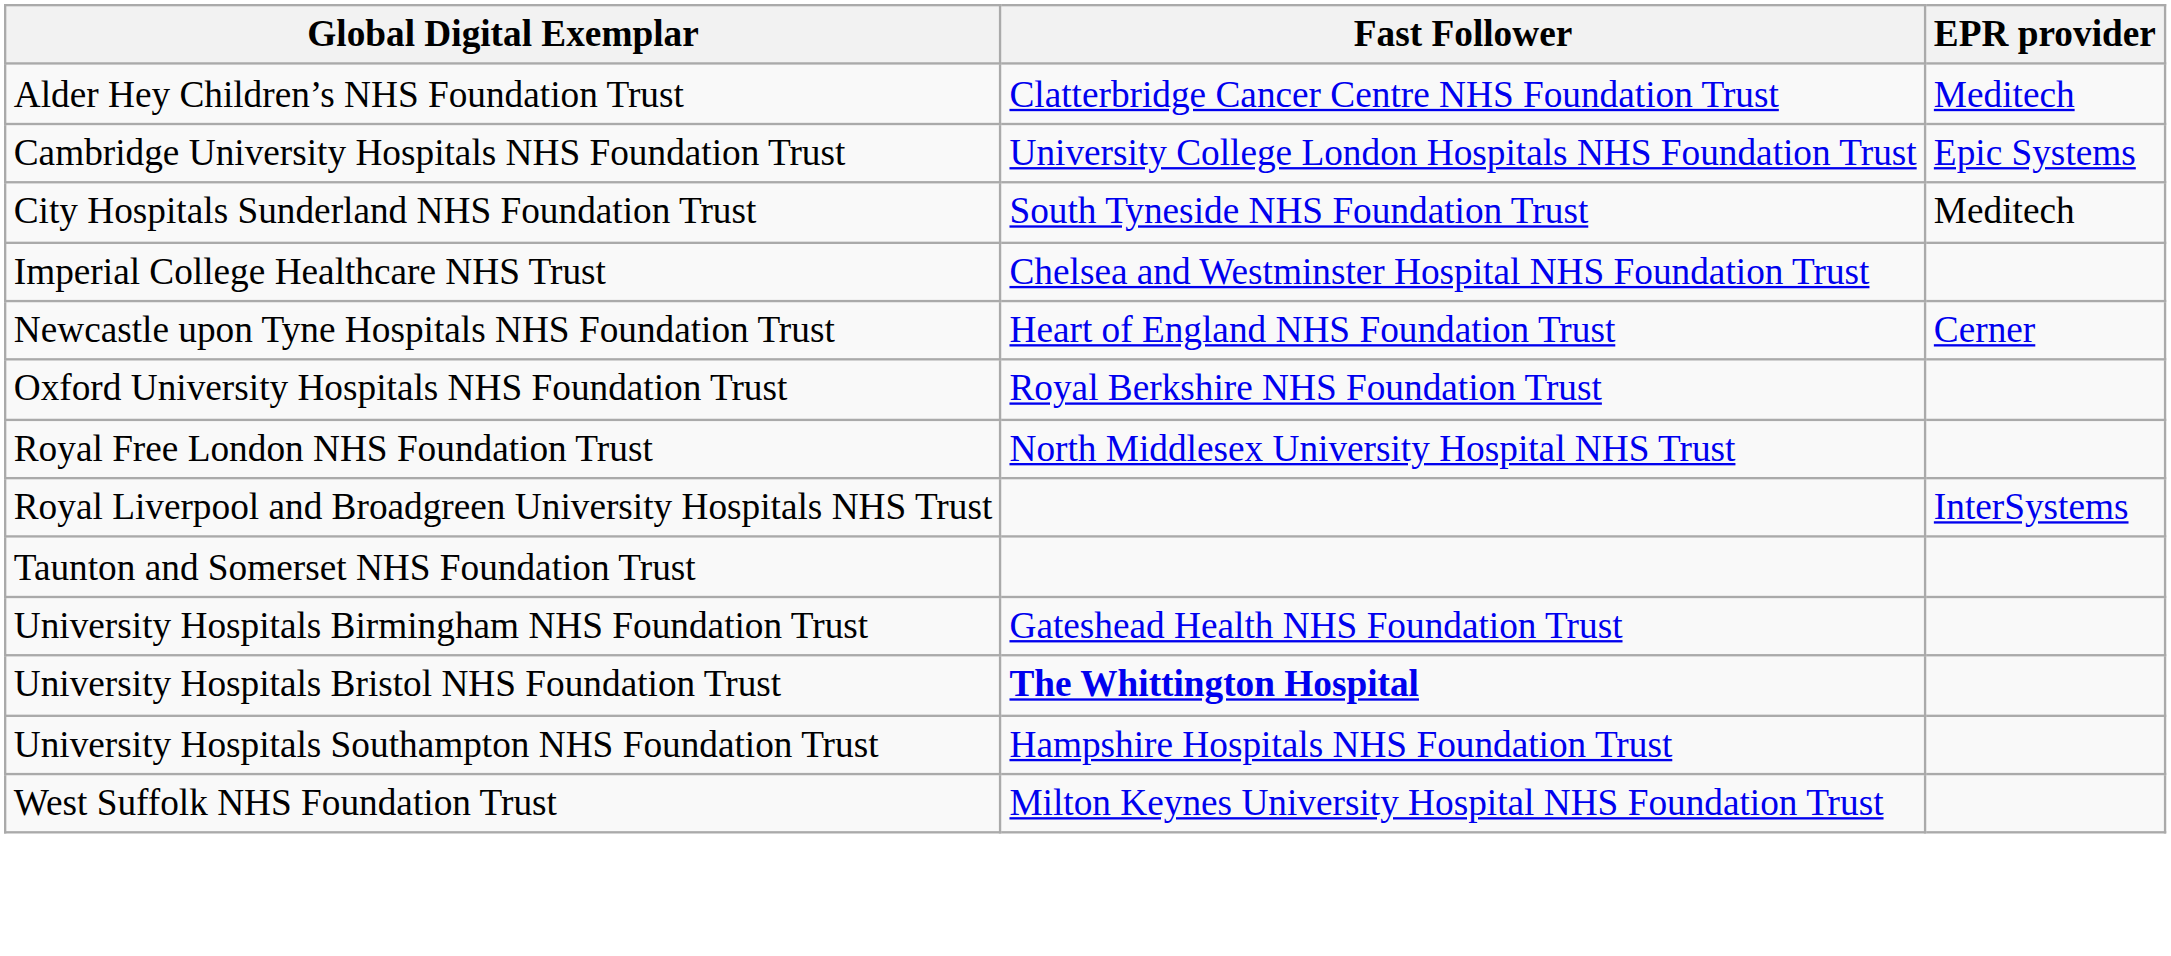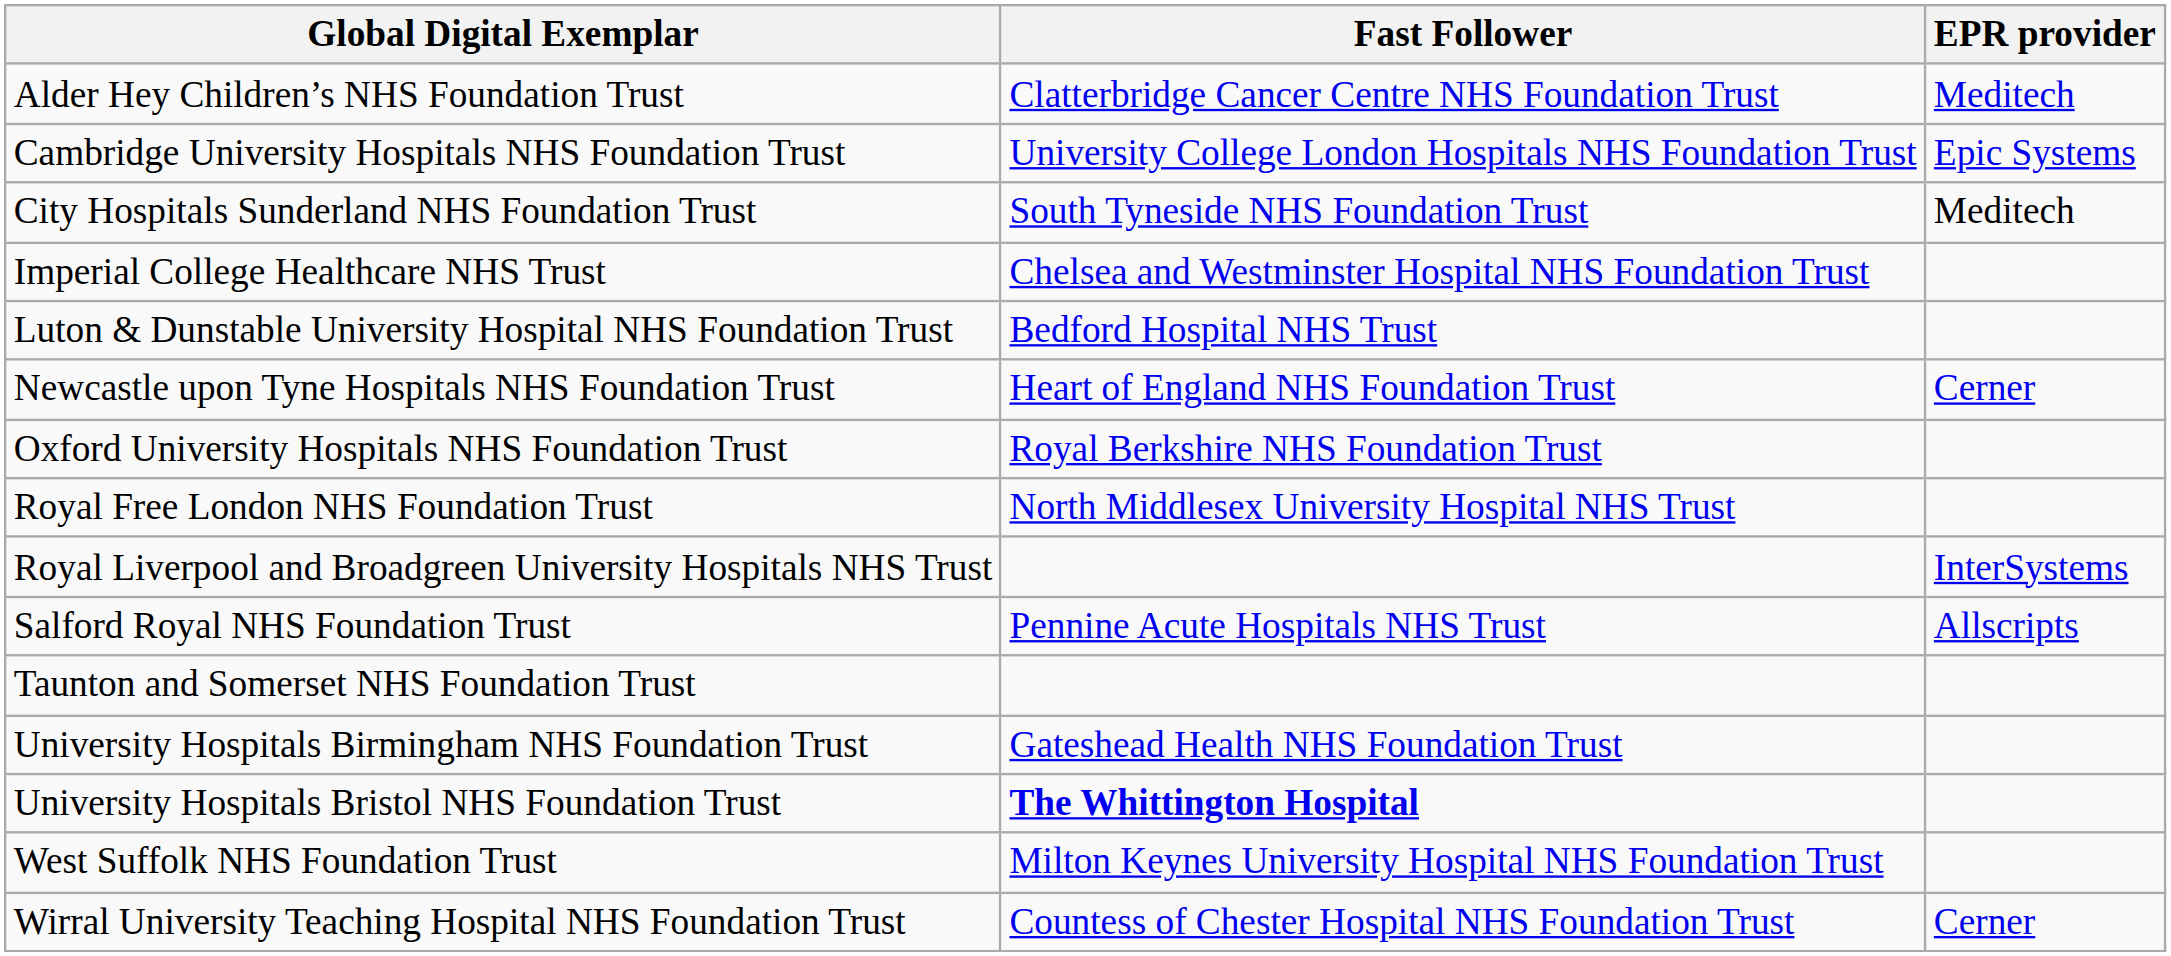 <table class="wikitable" border="1">
 <tr>
 <th>Global Digital Exemplar</th>
 <th>Fast Follower</th>
 <th>EPR provider</th>
 </tr>
 <tr>
 <td>Alder Hey Children’s NHS Foundation Trust</td>
 <td><a href='#'>Clatterbridge Cancer Centre NHS Foundation Trust</a></td>
 <td><a href='#'>Meditech</a></td>
 </tr>
 <tr>
 <td>Cambridge University Hospitals NHS Foundation Trust</td>
 <td><a href='#'>University College London Hospitals NHS Foundation Trust</a></td>
 <td><a href='#'>Epic Systems</a></td>
 </tr>
 <tr>
 <td>City Hospitals Sunderland NHS Foundation Trust</td>
 <td><a href='#'>South Tyneside NHS Foundation Trust</a></td>
 <td>Meditech</td>
 </tr>
 <tr>
 <td>Imperial College Healthcare NHS Trust</td>
 <td><a href='#'>Chelsea and Westminster Hospital NHS Foundation Trust</a></td>
 <td></td>
 </tr>
 <tr>
+<td>Luton & Dunstable University Hospital NHS Foundation Trust</td>
+<td><a href='#'>Bedford Hospital NHS Trust</a></td>
+<td></td>
+</tr>
+<tr>
 <td>Newcastle upon Tyne Hospitals NHS Foundation Trust</td>
 <td><a href='#'>Heart of England NHS Foundation Trust</a></td>
 <td><a href='#'>Cerner</a></td>
 </tr>
 <tr>
 <td>Oxford University Hospitals NHS Foundation Trust</td>
 <td><a href='#'>Royal Berkshire NHS Foundation Trust</a></td>
 <td></td>
 </tr>
 <tr>
 <td>Royal Free London NHS Foundation Trust</td>
 <td><a href='#'>North Middlesex University Hospital NHS Trust</a></td>
 <td></td>
 </tr>
 <tr>
 <td>Royal Liverpool and Broadgreen University Hospitals NHS Trust</td>
 <td></td>
 <td><a href='#'>InterSystems</a></td>
 </tr>
 <tr>
+<td>Salford Royal NHS Foundation Trust</td>
+<td><a href='#'>Pennine Acute Hospitals NHS Trust</a></td>
+<td><a href='#'>Allscripts</a></td>
+</tr>
+<tr>
 <td>Taunton and Somerset NHS Foundation Trust</td>
 <td></td>
 <td></td>
 </tr>
 <tr>
 <td>University Hospitals Birmingham NHS Foundation Trust</td>
 <td><a href='#'>Gateshead Health NHS Foundation Trust</a></td>
 <td></td>
 </tr>
 <tr>
 <td>University Hospitals Bristol NHS Foundation Trust</td>
 <td><strong><a href='#'>The Whittington Hospital</a></strong></td>
 <td></td>
 </tr>
 <tr>
-<td>University Hospitals Southampton NHS Foundation Trust</td>
-<td><a href='#'>Hampshire Hospitals NHS Foundation Trust</a></td>
-<td></td>
-</tr>
-<tr>
 <td>West Suffolk NHS Foundation Trust</td>
 <td><a href='#'>Milton Keynes University Hospital NHS Foundation Trust</a></td>
 <td></td>
 </tr>
+<tr>
+<td>Wirral University Teaching Hospital NHS Foundation Trust</td>
+<td><a href='#'>Countess of Chester Hospital NHS Foundation Trust</a></td>
+<td><a href='#'>Cerner</a></td>
+</tr>
 </table>
